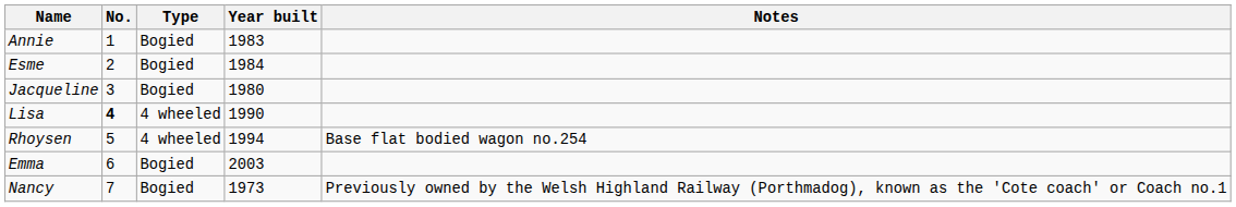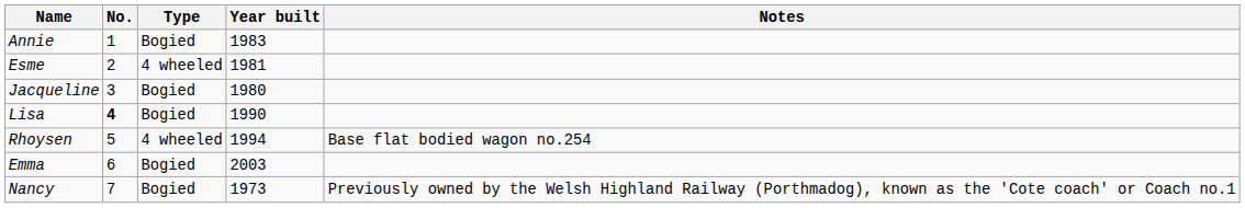 <table class="wikitable">
 <tr>
 <th>Name</th>
 <th>No.</th>
 <th>Type</th>
 <th>Year built</th>
 <th>Notes</th>
 </tr>
 <tr>
 <td><em>Annie</em></td>
 <td>1</td>
 <td>Bogied</td>
 <td>1983</td>
 <td></td>
 </tr>
 <tr>
 <td><em>Esme</em></td>
 <td>2</td>
-<td>Bogied</td>
-<td>1984</td>
+<td>4 wheeled</td>
+<td>1981</td>
 <td></td>
 </tr>
 <tr>
 <td><em>Jacqueline</em></td>
 <td>3</td>
 <td>Bogied</td>
 <td>1980</td>
 <td></td>
 </tr>
 <tr>
 <td><em>Lisa</em></td>
 <td><strong>4</strong></td>
-<td>4 wheeled</td>
+<td>Bogied</td>
 <td>1990</td>
 <td></td>
 </tr>
 <tr>
 <td><em>Rhoysen</em></td>
 <td>5</td>
 <td>4 wheeled</td>
 <td>1994</td>
 <td>Base flat bodied wagon no.254</td>
 </tr>
 <tr>
 <td><em>Emma</em></td>
 <td>6</td>
 <td>Bogied</td>
 <td>2003</td>
 <td></td>
 </tr>
 <tr>
 <td><em>Nancy</em></td>
 <td>7</td>
 <td>Bogied</td>
 <td>1973</td>
 <td>Previously owned by the Welsh Highland Railway (Porthmadog), known as the 'Cote coach' or Coach no.1</td>
 </tr>
 </table>
